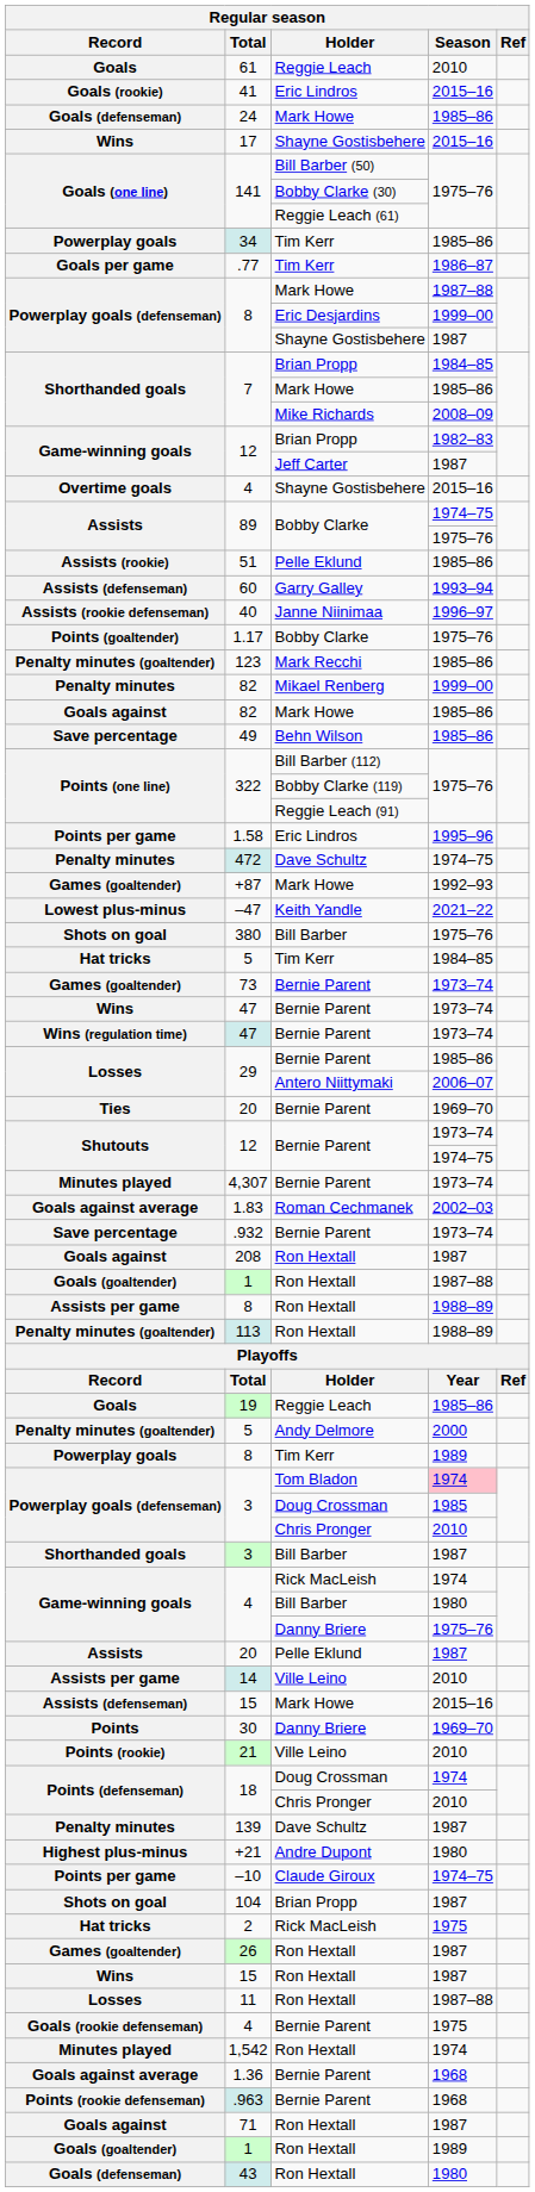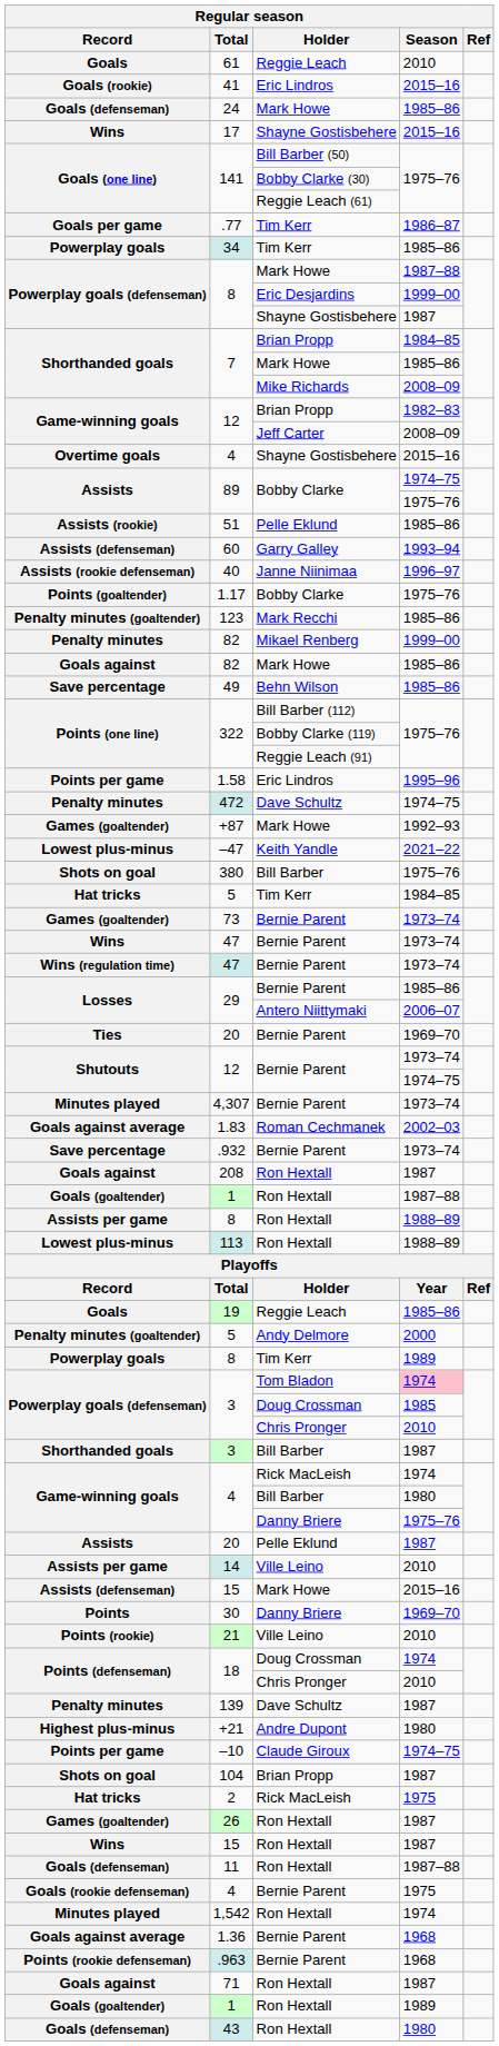 <table class="wikitable plainrowheaders">
 <tr>
 <th colspan="5" align="center">Regular season</th>
 </tr>
 <tr>
 <th scope="col">Record</th>
 <th scope="col">Total</th>
 <th scope="col">Holder</th>
 <th scope="col">Season</th>
 <th scope="col">Ref</th>
 </tr>
 <tr>
 <th scope="row">Goals</th>
 <td align="center">61</td>
 <td><a href='#'>Reggie Leach</a></td>
 <td>2010</td>
 <td></td>
 </tr>
 <tr>
 <th scope="row">Goals <small>(rookie)</small></th>
 <td align="center">41</td>
 <td><a href='#'>Eric Lindros</a></td>
 <td><a href='#'>2015–16</a></td>
 <td></td>
 </tr>
 <tr>
 <th scope="row">Goals <small>(defenseman)</small></th>
 <td align="center">24</td>
 <td><a href='#'>Mark Howe</a></td>
 <td><a href='#'>1985–86</a></td>
 <td></td>
 </tr>
 <tr>
 <th scope="row">Wins</th>
 <td align="center">17</td>
 <td><a href='#'>Shayne Gostisbehere</a></td>
 <td><a href='#'>2015–16</a></td>
 <td></td>
 </tr>
 <tr>
 <th scope="row" rowspan="3">Goals <small>(<a href='#'>one line</a>)</small></th>
 <td align="center" rowspan="3">141</td>
 <td><a href='#'>Bill Barber</a> <small>(50)</small></td>
 <td rowspan="3">1975–76</td>
 <td rowspan="3"></td>
 </tr>
 <tr>
 <td><a href='#'>Bobby Clarke</a> <small>(30)</small></td>
 </tr>
 <tr>
 <td>Reggie Leach <small>(61)</small></td>
 </tr>
 <tr>
+<th scope="row">Goals per game</th>
+<td align="center">.77</td>
+<td><a href='#'>Tim Kerr</a></td>
+<td><a href='#'>1986–87</a></td>
+<td></td>
+</tr>
+<tr>
 <th scope="row">Powerplay goals</th>
 <td align="center" style="background: #CFECEC;">34</td>
 <td>Tim Kerr</td>
 <td>1985–86</td>
-<td></td>
-</tr>
-<tr>
-<th scope="row">Goals per game</th>
-<td align="center">.77</td>
-<td><a href='#'>Tim Kerr</a></td>
-<td><a href='#'>1986–87</a></td>
 <td></td>
 </tr>
 <tr>
 <th scope="row" rowspan="3">Powerplay goals <small>(defenseman)</small></th>
 <td align="center" rowspan="3">8</td>
 <td>Mark Howe</td>
 <td><a href='#'>1987–88</a></td>
 <td rowspan="3"></td>
 </tr>
 <tr>
 <td><a href='#'>Eric Desjardins</a></td>
 <td><a href='#'>1999–00</a></td>
 </tr>
 <tr>
 <td>Shayne Gostisbehere</td>
 <td>1987</td>
 </tr>
 <tr>
 <th scope="row" rowspan="3">Shorthanded goals</th>
 <td align="center" rowspan="3">7</td>
 <td><a href='#'>Brian Propp</a></td>
 <td><a href='#'>1984–85</a></td>
 <td rowspan="3"></td>
 </tr>
 <tr>
 <td>Mark Howe</td>
 <td>1985–86</td>
 </tr>
 <tr>
 <td><a href='#'>Mike Richards</a></td>
 <td><a href='#'>2008–09</a></td>
 </tr>
 <tr>
 <th scope="row" rowspan="2">Game-winning goals</th>
 <td align="center" rowspan="2">12</td>
 <td>Brian Propp</td>
 <td><a href='#'>1982–83</a></td>
 <td rowspan="2"></td>
 </tr>
 <tr>
 <td><a href='#'>Jeff Carter</a></td>
-<td>1987</td>
+<td>2008–09</td>
 </tr>
 <tr>
 <th scope="row">Overtime goals</th>
 <td align="center">4</td>
 <td>Shayne Gostisbehere</td>
 <td>2015–16</td>
 <td></td>
 </tr>
 <tr>
 <th scope="row" rowspan="2">Assists</th>
 <td align="center" rowspan="2">89</td>
 <td rowspan="2">Bobby Clarke</td>
 <td><a href='#'>1974–75</a></td>
 <td rowspan="2"></td>
 </tr>
 <tr>
 <td>1975–76</td>
 </tr>
 <tr>
 <th scope="row">Assists <small>(rookie)</small></th>
 <td align="center">51</td>
 <td><a href='#'>Pelle Eklund</a></td>
 <td>1985–86</td>
 <td></td>
 </tr>
 <tr>
 <th scope="row">Assists <small>(defenseman)</small></th>
 <td align="center">60</td>
 <td><a href='#'>Garry Galley</a></td>
 <td><a href='#'>1993–94</a></td>
 <td></td>
 </tr>
 <tr>
 <th scope="row">Assists <small>(rookie defenseman)</small></th>
 <td align="center">40</td>
 <td><a href='#'>Janne Niinimaa</a></td>
 <td><a href='#'>1996–97</a></td>
 <td></td>
 </tr>
 <tr>
 <th scope="row">Points <small>(goaltender)</small></th>
 <td align="center">1.17</td>
 <td>Bobby Clarke</td>
 <td>1975–76</td>
 <td></td>
 </tr>
 <tr>
 <th scope="row">Penalty minutes <small>(goaltender)</small></th>
 <td align="center">123</td>
 <td><a href='#'>Mark Recchi</a></td>
 <td>1985–86</td>
 <td></td>
 </tr>
 <tr>
 <th scope="row">Penalty minutes</th>
 <td align="center">82</td>
 <td><a href='#'>Mikael Renberg</a></td>
 <td><a href='#'>1999–00</a></td>
 <td></td>
 </tr>
 <tr>
 <th scope="row">Goals against</th>
 <td align="center">82</td>
 <td>Mark Howe</td>
 <td>1985–86</td>
 <td></td>
 </tr>
 <tr>
 <th scope="row">Save percentage</th>
 <td align="center">49</td>
 <td><a href='#'>Behn Wilson</a></td>
 <td><a href='#'>1985–86</a></td>
 <td></td>
 </tr>
 <tr>
 <th scope="row" rowspan="3">Points <small>(one line)</small></th>
 <td align="center" rowspan="3">322</td>
 <td>Bill Barber <small>(112)</small></td>
 <td rowspan="3">1975–76</td>
 <td rowspan="3"></td>
 </tr>
 <tr>
 <td>Bobby Clarke <small>(119)</small></td>
 </tr>
 <tr>
 <td>Reggie Leach <small>(91)</small></td>
 </tr>
 <tr>
 <th scope="row">Points per game</th>
 <td align="center">1.58</td>
 <td>Eric Lindros</td>
 <td><a href='#'>1995–96</a></td>
 <td></td>
 </tr>
 <tr>
 <th scope="row">Penalty minutes</th>
 <td align="center" style="background: #CFECEC;">472</td>
 <td><a href='#'>Dave Schultz</a></td>
 <td>1974–75</td>
 <td></td>
 </tr>
 <tr>
 <th scope="row">Games <small>(goaltender)</small></th>
 <td align="center">+87</td>
 <td>Mark Howe</td>
 <td>1992–93</td>
 <td></td>
 </tr>
 <tr>
 <th scope="row">Lowest plus-minus</th>
 <td align="center">–47</td>
 <td><a href='#'>Keith Yandle</a></td>
 <td><a href='#'>2021–22</a></td>
 <td></td>
 </tr>
 <tr>
 <th scope="row">Shots on goal</th>
 <td align="center">380</td>
 <td>Bill Barber</td>
 <td>1975–76</td>
 <td></td>
 </tr>
 <tr>
 <th scope="row">Hat tricks</th>
 <td align="center">5</td>
 <td>Tim Kerr</td>
 <td>1984–85</td>
 <td></td>
 </tr>
 <tr>
 <th scope="row">Games <small>(goaltender)</small></th>
 <td align="center">73</td>
 <td><a href='#'>Bernie Parent</a></td>
 <td><a href='#'>1973–74</a></td>
 <td></td>
 </tr>
 <tr>
 <th scope="row">Wins</th>
 <td align="center">47</td>
 <td>Bernie Parent</td>
 <td>1973–74</td>
 <td></td>
 </tr>
 <tr>
 <th scope="row">Wins <small>(regulation time)</small></th>
 <td align="center" style="background: #CFECEC;">47</td>
 <td>Bernie Parent</td>
 <td>1973–74</td>
 <td></td>
 </tr>
 <tr>
 <th scope="row" rowspan="2">Losses</th>
 <td align="center" rowspan="2">29</td>
 <td>Bernie Parent</td>
 <td>1985–86</td>
 <td rowspan="2"></td>
 </tr>
 <tr>
 <td><a href='#'>Antero Niittymaki</a></td>
 <td><a href='#'>2006–07</a></td>
 </tr>
 <tr>
 <th scope="row">Ties</th>
 <td align="center">20</td>
 <td>Bernie Parent</td>
 <td>1969–70</td>
 <td></td>
 </tr>
 <tr>
 <th scope="row" rowspan="2">Shutouts</th>
 <td align="center" rowspan="2">12</td>
 <td rowspan="2">Bernie Parent</td>
 <td>1973–74</td>
 <td rowspan="2"></td>
 </tr>
 <tr>
 <td>1974–75</td>
 </tr>
 <tr>
 <th scope="row">Minutes played</th>
 <td align="center">4,307</td>
 <td>Bernie Parent</td>
 <td>1973–74</td>
 <td></td>
 </tr>
 <tr>
 <th scope="row">Goals against average</th>
 <td align="center">1.83</td>
 <td><a href='#'>Roman Cechmanek</a></td>
 <td><a href='#'>2002–03</a></td>
 <td></td>
 </tr>
 <tr>
 <th scope="row">Save percentage</th>
 <td align="center">.932</td>
 <td>Bernie Parent</td>
 <td>1973–74</td>
 <td></td>
 </tr>
 <tr>
 <th scope="row">Goals against</th>
 <td align="center">208</td>
 <td><a href='#'>Ron Hextall</a></td>
 <td>1987</td>
 <td></td>
 </tr>
 <tr>
 <th scope="row">Goals <small>(goaltender)</small></th>
 <td align="center" style="background: #CCFFCC;">1</td>
 <td>Ron Hextall</td>
 <td>1987–88</td>
 <td></td>
 </tr>
 <tr>
 <th scope="row">Assists per game</th>
 <td align="center">8</td>
 <td>Ron Hextall</td>
 <td><a href='#'>1988–89</a></td>
 <td></td>
 </tr>
 <tr>
-<th scope="row">Penalty minutes <small>(goaltender)</small></th>
+<th scope="row">Lowest plus-minus</th>
 <td align="center" style="background: #CFECEC;">113</td>
 <td>Ron Hextall</td>
 <td>1988–89</td>
 <td></td>
 </tr>
 <tr>
 <th colspan="5" align="center">Playoffs</th>
 </tr>
 <tr>
 <th scope="col">Record</th>
 <th scope="col">Total</th>
 <th scope="col">Holder</th>
 <th scope="col">Year</th>
 <th scope="col">Ref</th>
 </tr>
 <tr>
 <th scope="row">Goals</th>
 <td align="center" style="background: #CCFFCC;">19</td>
 <td>Reggie Leach</td>
 <td><a href='#'>1985–86</a></td>
 <td></td>
 </tr>
 <tr>
 <th scope="row">Penalty minutes <small>(goaltender)</small></th>
 <td align="center">5</td>
 <td><a href='#'>Andy Delmore</a></td>
 <td><a href='#'>2000</a></td>
 <td></td>
 </tr>
 <tr>
 <th scope="row">Powerplay goals</th>
 <td align="center">8</td>
 <td>Tim Kerr</td>
 <td><a href='#'>1989</a></td>
 <td></td>
 </tr>
 <tr>
 <th scope="row" rowspan="3">Powerplay goals <small>(defenseman)</small></th>
 <td align="center" rowspan="3">3</td>
 <td><a href='#'>Tom Bladon</a></td>
 <td style="background: pink;"><a href='#'>1974</a></td>
 <td rowspan="3"></td>
 </tr>
 <tr>
 <td><a href='#'>Doug Crossman</a></td>
 <td><a href='#'>1985</a></td>
 </tr>
 <tr>
 <td><a href='#'>Chris Pronger</a></td>
 <td><a href='#'>2010</a></td>
 </tr>
 <tr>
 <th scope="row">Shorthanded goals</th>
 <td align="center" style="background: #CCFFCC;">3</td>
 <td>Bill Barber</td>
 <td>1987</td>
 <td></td>
 </tr>
 <tr>
 <th scope="row" rowspan="3">Game-winning goals</th>
 <td align="center" rowspan="3">4</td>
 <td>Rick MacLeish</td>
 <td>1974</td>
 <td rowspan="3"></td>
 </tr>
 <tr>
 <td>Bill Barber</td>
 <td>1980</td>
 </tr>
 <tr>
 <td><a href='#'>Danny Briere</a></td>
 <td><a href='#'>1975–76</a></td>
 </tr>
 <tr>
 <th scope="row">Assists</th>
 <td align="center">20</td>
 <td>Pelle Eklund</td>
 <td><a href='#'>1987</a></td>
 <td></td>
 </tr>
 <tr>
 <th scope="row">Assists per game</th>
 <td align="center" style="background: #CFECEC;">14</td>
 <td><a href='#'>Ville Leino</a></td>
 <td>2010</td>
 <td></td>
 </tr>
 <tr>
 <th scope="row">Assists <small>(defenseman)</small></th>
 <td align="center">15</td>
 <td>Mark Howe</td>
 <td>2015–16</td>
 <td></td>
 </tr>
 <tr>
 <th scope="row">Points</th>
 <td align="center">30</td>
 <td><a href='#'>Danny Briere</a></td>
 <td><a href='#'>1969–70</a></td>
 <td></td>
 </tr>
 <tr>
 <th scope="row">Points <small>(rookie)</small></th>
 <td align="center" style="background: #CCFFCC;">21</td>
 <td>Ville Leino</td>
 <td>2010</td>
 <td></td>
 </tr>
 <tr>
 <th scope="row" rowspan="2">Points <small>(defenseman)</small></th>
 <td align="center" rowspan="2">18</td>
 <td>Doug Crossman</td>
 <td><a href='#'>1974</a></td>
 <td rowspan="2"></td>
 </tr>
 <tr>
 <td>Chris Pronger</td>
 <td>2010</td>
 </tr>
 <tr>
 <th scope="row">Penalty minutes</th>
 <td align="center">139</td>
 <td>Dave Schultz</td>
 <td>1987</td>
 <td></td>
 </tr>
 <tr>
 <th scope="row">Highest plus-minus</th>
 <td align="center">+21</td>
 <td><a href='#'>Andre Dupont</a></td>
 <td>1980</td>
 <td></td>
 </tr>
 <tr>
 <th scope="row">Points per game</th>
 <td align="center">–10</td>
 <td><a href='#'>Claude Giroux</a></td>
 <td><a href='#'>1974–75</a></td>
 <td></td>
 </tr>
 <tr>
 <th scope="row">Shots on goal</th>
 <td align="center">104</td>
 <td>Brian Propp</td>
 <td>1987</td>
 <td></td>
 </tr>
 <tr>
 <th scope="row">Hat tricks</th>
 <td align="center">2</td>
 <td>Rick MacLeish</td>
 <td><a href='#'>1975</a></td>
 <td></td>
 </tr>
 <tr>
 <th scope="row">Games <small>(goaltender)</small></th>
 <td align="center" style="background: #CCFFCC;">26</td>
 <td>Ron Hextall</td>
 <td>1987</td>
 <td></td>
 </tr>
 <tr>
 <th scope="row">Wins</th>
 <td align="center">15</td>
 <td>Ron Hextall</td>
 <td>1987</td>
 <td></td>
 </tr>
 <tr>
-<th scope="row">Losses</th>
+<th scope="row">Goals <small>(defenseman)</small></th>
 <td align="center">11</td>
 <td>Ron Hextall</td>
 <td>1987–88</td>
 <td></td>
 </tr>
 <tr>
 <th scope="row">Goals <small>(rookie defenseman)</small></th>
 <td align="center">4</td>
 <td>Bernie Parent</td>
 <td>1975</td>
 <td></td>
 </tr>
 <tr>
 <th scope="row">Minutes played</th>
 <td align="center">1,542</td>
 <td>Ron Hextall</td>
 <td>1974</td>
 <td></td>
 </tr>
 <tr>
 <th scope="row">Goals against average</th>
 <td align="center">1.36</td>
 <td>Bernie Parent</td>
 <td><a href='#'>1968</a></td>
 <td></td>
 </tr>
 <tr>
 <th scope="row">Points <small>(rookie defenseman)</small></th>
 <td align="center" style="background: #CFECEC;">.963</td>
 <td>Bernie Parent</td>
 <td>1968</td>
 <td></td>
 </tr>
 <tr>
 <th scope="row">Goals against</th>
 <td align="center">71</td>
 <td>Ron Hextall</td>
 <td>1987</td>
 <td></td>
 </tr>
 <tr>
 <th scope="row">Goals <small>(goaltender)</small></th>
 <td align="center" style="background: #CCFFCC;">1</td>
 <td>Ron Hextall</td>
 <td>1989</td>
 <td></td>
 </tr>
 <tr>
 <th scope="row">Goals <small>(defenseman)</small></th>
 <td align="center" style="background: #CFECEC;">43</td>
 <td>Ron Hextall</td>
 <td><a href='#'>1980</a></td>
 <td></td>
 </tr>
 </table>
